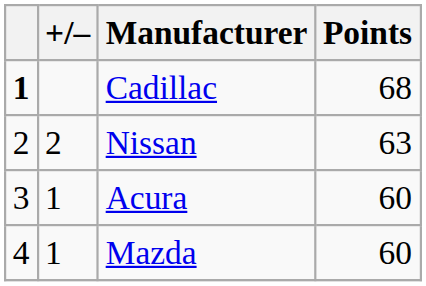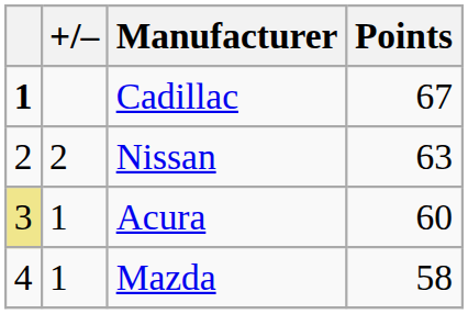 <table class="wikitable" style="font-size: 95%;">
 <tr>
 <th scope="col"></th>
 <th scope="col">+/–</th>
 <th scope="col">Manufacturer</th>
 <th scope="col">Points</th>
 </tr>
 <tr>
 <td align=center><strong>1</strong></td>
 <td align="left"></td>
 <td> <a href='#'>Cadillac</a></td>
-<td align=right>68</td>
+<td align=right>67</td>
 </tr>
 <tr>
 <td align=center>2</td>
 <td align="left"> 2</td>
 <td> <a href='#'>Nissan</a></td>
 <td align=right>63</td>
 </tr>
 <tr>
-<td align=center>3</td>
+<td align=center style="background: khaki;">3</td>
 <td align="left"> 1</td>
 <td> <a href='#'>Acura</a></td>
 <td align=right>60</td>
 </tr>
 <tr>
 <td align=center>4</td>
 <td align="left"> 1</td>
 <td> <a href='#'>Mazda</a></td>
-<td align=right>60</td>
+<td align=right>58</td>
 </tr>
 <tr>
 </tr>
 </table>
